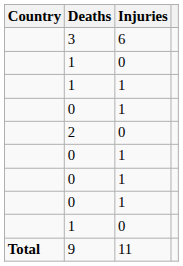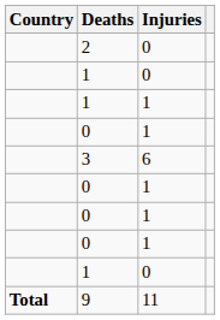 <table class="wikitable centre sortable">
 <tr>
 <th scope="col">Country</th>
 <th scope="col">Deaths</th>
 <th scope="col">Injuries</th>
 <th scope="col" class="unsortable"></th>
 </tr>
 <tr>
 <td scope="row" style="text-align:left;"></td>
-<td>3</td>
-<td>6</td>
+<td>2</td>
+<td>0</td>
 <td></td>
 </tr>
 <tr>
 <td scope="row" style="text-align:left;"></td>
 <td>1</td>
 <td>0</td>
 <td></td>
 </tr>
 <tr>
 <td scope="row" style="text-align:left;"></td>
 <td>1</td>
 <td>1</td>
 <td></td>
 </tr>
 <tr>
 <td scope="row" style="text-align:left;"></td>
 <td>0</td>
 <td>1</td>
 <td></td>
 </tr>
 <tr>
 <td scope="row" style="text-align:left;"></td>
-<td>2</td>
-<td>0</td>
+<td>3</td>
+<td>6</td>
 <td></td>
 </tr>
 <tr>
 <td scope="row" style="text-align:left;"></td>
 <td>0</td>
 <td>1</td>
 <td></td>
 </tr>
 <tr>
 <td scope="row" style="text-align:left;"></td>
 <td>0</td>
 <td>1</td>
 <td></td>
 </tr>
 <tr>
 <td scope="row" style="text-align:left;"></td>
 <td>0</td>
 <td>1</td>
 <td></td>
 </tr>
 <tr>
 <td scope="row" style="text-align:left;"></td>
 <td>1</td>
 <td>0</td>
 <td></td>
 </tr>
 <tr class="sortbottom">
 <td scope="row" style="text-align:left;"><strong>Total</strong></td>
 <td>9</td>
 <td>11</td>
 <td></td>
 </tr>
 </table>
